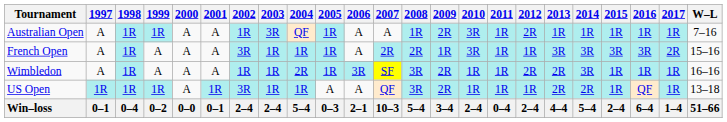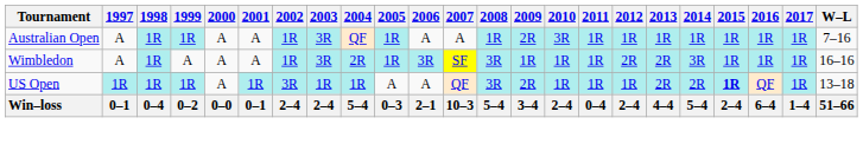 <table class=wikitable style=text-align:center;font-size:97%>
 <tr>
 <th>Tournament</th>
 <th><a href='#'>1997</a></th>
 <th><a href='#'>1998</a></th>
 <th><a href='#'>1999</a></th>
 <th><a href='#'>2000</a></th>
 <th><a href='#'>2001</a></th>
 <th><a href='#'>2002</a></th>
 <th><a href='#'>2003</a></th>
 <th><a href='#'>2004</a></th>
 <th><a href='#'>2005</a></th>
 <th><a href='#'>2006</a></th>
 <th><a href='#'>2007</a></th>
 <th><a href='#'>2008</a></th>
 <th><a href='#'>2009</a></th>
 <th><a href='#'>2010</a></th>
 <th><a href='#'>2011</a></th>
 <th><a href='#'>2012</a></th>
 <th><a href='#'>2013</a></th>
 <th><a href='#'>2014</a></th>
 <th><a href='#'>2015</a></th>
 <th><a href='#'>2016</a></th>
 <th><a href='#'>2017</a></th>
 <th>W–L</th>
 </tr>
 <tr>
 <td align=left><a href='#'>Australian Open</a></td>
 <td>A</td>
 <td bgcolor=afeeee><a href='#'>1R</a></td>
 <td bgcolor=afeeee><a href='#'>1R</a></td>
 <td>A</td>
 <td>A</td>
 <td bgcolor=afeeee><a href='#'>1R</a></td>
 <td bgcolor=afeeee><a href='#'>3R</a></td>
 <td bgcolor=ffebcd><a href='#'>QF</a></td>
 <td bgcolor=afeeee><a href='#'>1R</a></td>
 <td>A</td>
 <td>A</td>
 <td bgcolor=afeeee><a href='#'>1R</a></td>
 <td bgcolor=afeeee><a href='#'>2R</a></td>
 <td bgcolor=afeeee><a href='#'>3R</a></td>
 <td bgcolor=afeeee><a href='#'>1R</a></td>
-<td bgcolor=afeeee><a href='#'>2R</a></td>
+<td bgcolor=afeeee><a href='#'>1R</a></td>
 <td bgcolor=afeeee><a href='#'>1R</a></td>
 <td bgcolor=afeeee><a href='#'>1R</a></td>
 <td bgcolor=afeeee><a href='#'>1R</a></td>
 <td bgcolor=afeeee><a href='#'>1R</a></td>
 <td bgcolor=afeeee><a href='#'>1R</a></td>
 <td>7–16</td>
-</tr>
-<tr>
-<td align=left><a href='#'>French Open</a></td>
-<td>A</td>
-<td bgcolor=afeeee><a href='#'>1R</a></td>
-<td>A</td>
-<td>A</td>
-<td>A</td>
-<td bgcolor=afeeee><a href='#'>3R</a></td>
-<td bgcolor=afeeee><a href='#'>1R</a></td>
-<td bgcolor=afeeee><a href='#'>1R</a></td>
-<td bgcolor=afeeee><a href='#'>1R</a></td>
-<td>A</td>
-<td bgcolor=afeeee><a href='#'>2R</a></td>
-<td bgcolor=afeeee><a href='#'>2R</a></td>
-<td bgcolor=afeeee><a href='#'>1R</a></td>
-<td bgcolor=afeeee><a href='#'>3R</a></td>
-<td bgcolor=afeeee><a href='#'>1R</a></td>
-<td bgcolor=afeeee><a href='#'>1R</a></td>
-<td bgcolor=afeeee><a href='#'>3R</a></td>
-<td bgcolor=afeeee><a href='#'>3R</a></td>
-<td bgcolor=afeeee><a href='#'>3R</a></td>
-<td bgcolor=afeeee><a href='#'>3R</a></td>
-<td bgcolor=afeeee><a href='#'>2R</a></td>
-<td>15–16</td>
 </tr>
 <tr>
 <td align=left><a href='#'>Wimbledon</a></td>
 <td>A</td>
 <td bgcolor=afeeee><a href='#'>1R</a></td>
 <td>A</td>
 <td>A</td>
 <td>A</td>
 <td bgcolor=afeeee><a href='#'>1R</a></td>
-<td bgcolor=afeeee><a href='#'>1R</a></td>
+<td bgcolor=afeeee><a href='#'>3R</a></td>
 <td bgcolor=afeeee><a href='#'>2R</a></td>
 <td bgcolor=afeeee><a href='#'>1R</a></td>
 <td bgcolor=afeeee><a href='#'>3R</a></td>
 <td style="background:yellow;"><a href='#'>SF</a></td>
 <td bgcolor=afeeee><a href='#'>3R</a></td>
-<td bgcolor=afeeee><a href='#'>2R</a></td>
+<td bgcolor=afeeee><a href='#'>1R</a></td>
 <td bgcolor=afeeee><a href='#'>1R</a></td>
 <td bgcolor=afeeee><a href='#'>1R</a></td>
 <td bgcolor=afeeee><a href='#'>2R</a></td>
 <td bgcolor=afeeee><a href='#'>2R</a></td>
 <td bgcolor=afeeee><a href='#'>3R</a></td>
 <td bgcolor=afeeee><a href='#'>1R</a></td>
 <td bgcolor=afeeee><a href='#'>1R</a></td>
 <td bgcolor=afeeee><a href='#'>1R</a></td>
 <td>16–16</td>
 </tr>
 <tr>
 <td align=left><a href='#'>US Open</a></td>
 <td bgcolor=afeeee><a href='#'>1R</a></td>
 <td bgcolor=afeeee><a href='#'>1R</a></td>
 <td bgcolor=afeeee><a href='#'>1R</a></td>
 <td>A</td>
 <td bgcolor=afeeee><a href='#'>1R</a></td>
 <td bgcolor=afeeee><a href='#'>3R</a></td>
 <td bgcolor=afeeee><a href='#'>1R</a></td>
 <td bgcolor=afeeee><a href='#'>1R</a></td>
 <td>A</td>
 <td>A</td>
 <td bgcolor=ffebcd><a href='#'>QF</a></td>
 <td bgcolor=afeeee><a href='#'>3R</a></td>
 <td bgcolor=afeeee><a href='#'>2R</a></td>
 <td bgcolor=afeeee><a href='#'>1R</a></td>
 <td bgcolor=afeeee><a href='#'>1R</a></td>
 <td bgcolor=afeeee><a href='#'>1R</a></td>
 <td bgcolor=afeeee><a href='#'>2R</a></td>
 <td bgcolor=afeeee><a href='#'>2R</a></td>
-<td bgcolor=afeeee><a href='#'>1R</a></td>
+<td bgcolor=afeeee><strong><a href='#'>1R</a></strong></td>
 <td bgcolor=ffebcd><a href='#'>QF</a></td>
 <td bgcolor=afeeee><a href='#'>1R</a></td>
 <td>13–18</td>
 </tr>
 <tr>
 <th style=text-align:left>Win–loss</th>
 <th>0–1</th>
 <th>0–4</th>
 <th>0–2</th>
 <th>0–0</th>
 <th>0–1</th>
 <th>2–4</th>
 <th>2–4</th>
 <th>5–4</th>
 <th>0–3</th>
 <th>2–1</th>
 <th>10–3</th>
 <th>5–4</th>
 <th>3–4</th>
 <th>2–4</th>
 <th>0–4</th>
 <th>2–4</th>
 <th>4–4</th>
 <th>5–4</th>
 <th>2–4</th>
 <th>6–4</th>
 <th>1–4</th>
 <th>51–66</th>
 </tr>
 </table>
